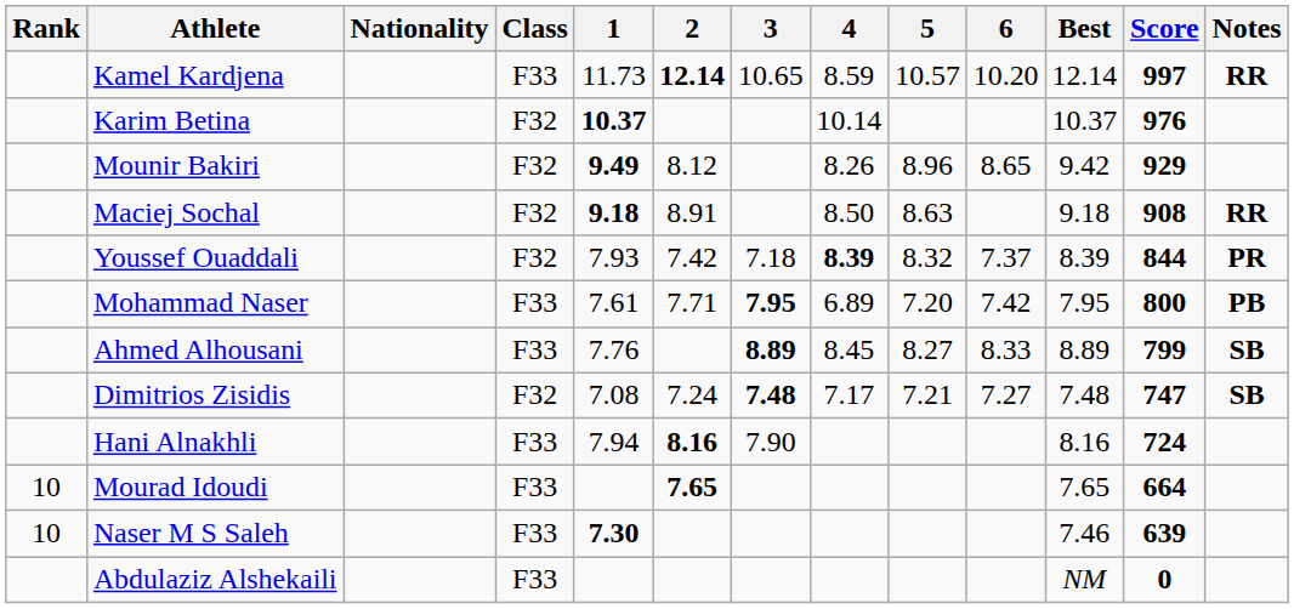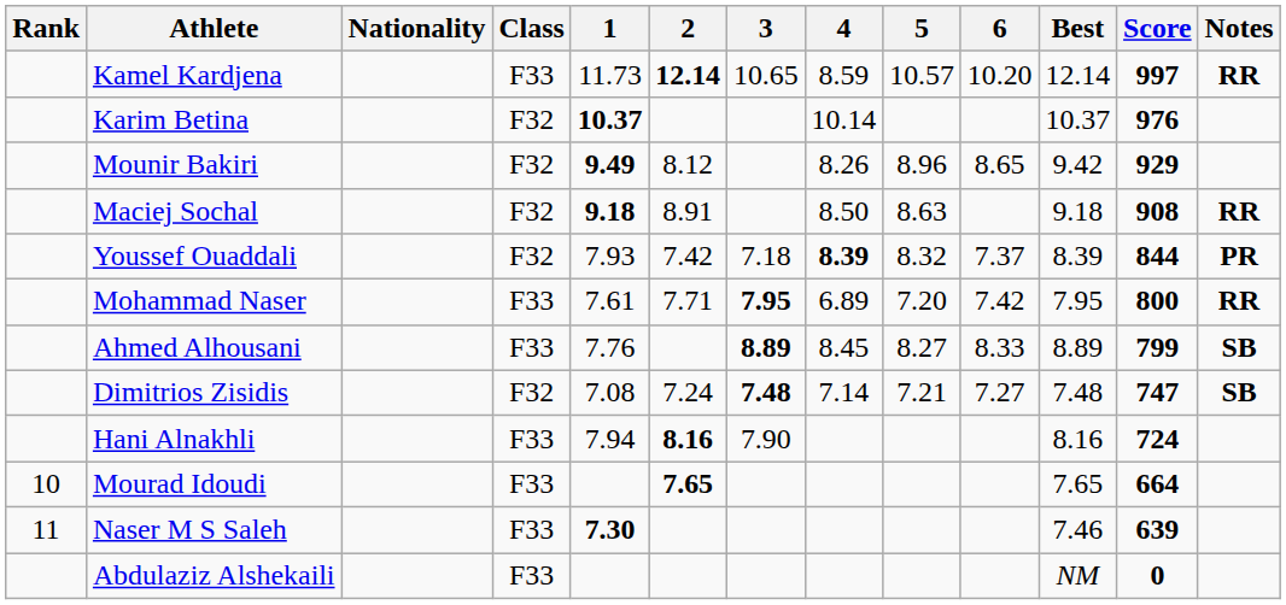 <table class="wikitable sortable" style="text-align:center">
 <tr>
 <th>Rank</th>
 <th>Athlete</th>
 <th>Nationality</th>
 <th>Class</th>
 <th width="25">1</th>
 <th width="25">2</th>
 <th width="25">3</th>
 <th width="25">4</th>
 <th width="25">5</th>
 <th width="25">6</th>
 <th>Best</th>
 <th><a href='#'>Score</a></th>
 <th>Notes</th>
 </tr>
 <tr>
 <td></td>
 <td style="text-align:left;"><a href='#'>Kamel Kardjena</a></td>
 <td style="text-align:left;"></td>
 <td>F33</td>
 <td>11.73</td>
 <td><strong>12.14</strong></td>
 <td>10.65</td>
 <td>8.59</td>
 <td>10.57</td>
 <td>10.20</td>
 <td>12.14</td>
 <td><strong>997</strong></td>
 <td><strong>RR</strong></td>
 </tr>
 <tr>
 <td></td>
 <td style="text-align:left;"><a href='#'>Karim Betina</a></td>
 <td style="text-align:left;"></td>
 <td>F32</td>
 <td><strong>10.37</strong></td>
 <td></td>
 <td></td>
 <td>10.14</td>
 <td></td>
 <td></td>
 <td>10.37</td>
 <td><strong>976</strong></td>
 <td></td>
 </tr>
 <tr>
 <td></td>
 <td style="text-align:left;"><a href='#'>Mounir Bakiri</a></td>
 <td style="text-align:left;"></td>
 <td>F32</td>
 <td><strong>9.49</strong></td>
 <td>8.12</td>
 <td></td>
 <td>8.26</td>
 <td>8.96</td>
 <td>8.65</td>
 <td>9.42</td>
 <td><strong>929</strong></td>
 <td></td>
 </tr>
 <tr>
 <td></td>
 <td style="text-align:left;"><a href='#'>Maciej Sochal</a></td>
 <td style="text-align:left;"></td>
 <td>F32</td>
 <td><strong>9.18</strong></td>
 <td>8.91</td>
 <td></td>
 <td>8.50</td>
 <td>8.63</td>
 <td></td>
 <td>9.18</td>
 <td><strong>908</strong></td>
 <td><strong>RR</strong></td>
 </tr>
 <tr>
 <td></td>
 <td style="text-align:left;"><a href='#'>Youssef Ouaddali</a></td>
 <td style="text-align:left;"></td>
 <td>F32</td>
 <td>7.93</td>
 <td>7.42</td>
 <td>7.18</td>
 <td><strong>8.39</strong></td>
 <td>8.32</td>
 <td>7.37</td>
 <td>8.39</td>
 <td><strong>844</strong></td>
 <td><strong>PR</strong></td>
 </tr>
 <tr>
 <td></td>
 <td style="text-align:left;"><a href='#'>Mohammad Naser</a></td>
 <td style="text-align:left;"></td>
 <td>F33</td>
 <td>7.61</td>
 <td>7.71</td>
 <td><strong>7.95</strong></td>
 <td>6.89</td>
 <td>7.20</td>
 <td>7.42</td>
 <td>7.95</td>
 <td><strong>800</strong></td>
-<td><strong>PB</strong></td>
+<td><strong>RR</strong></td>
 </tr>
 <tr>
 <td></td>
 <td style="text-align:left;"><a href='#'>Ahmed Alhousani</a></td>
 <td style="text-align:left;"></td>
 <td>F33</td>
 <td>7.76</td>
 <td></td>
 <td><strong>8.89</strong></td>
 <td>8.45</td>
 <td>8.27</td>
 <td>8.33</td>
 <td>8.89</td>
 <td><strong>799</strong></td>
 <td><strong>SB</strong></td>
 </tr>
 <tr>
 <td></td>
 <td style="text-align:left;"><a href='#'>Dimitrios Zisidis</a></td>
 <td style="text-align:left;"></td>
 <td>F32</td>
 <td>7.08</td>
 <td>7.24</td>
 <td><strong>7.48</strong></td>
-<td>7.17</td>
+<td>7.14</td>
 <td>7.21</td>
 <td>7.27</td>
 <td>7.48</td>
 <td><strong>747</strong></td>
 <td><strong>SB</strong></td>
 </tr>
 <tr>
 <td></td>
 <td style="text-align:left;"><a href='#'>Hani Alnakhli</a></td>
 <td style="text-align:left;"></td>
 <td>F33</td>
 <td>7.94</td>
 <td><strong>8.16</strong></td>
 <td>7.90</td>
 <td></td>
 <td></td>
 <td></td>
 <td>8.16</td>
 <td><strong>724</strong></td>
 <td></td>
 </tr>
 <tr>
 <td>10</td>
 <td style="text-align:left;"><a href='#'>Mourad Idoudi</a></td>
 <td style="text-align:left;"></td>
 <td>F33</td>
 <td></td>
 <td><strong>7.65</strong></td>
 <td></td>
 <td></td>
 <td></td>
 <td></td>
 <td>7.65</td>
 <td><strong>664</strong></td>
 <td></td>
 </tr>
 <tr>
-<td>10</td>
+<td>11</td>
 <td style="text-align:left;"><a href='#'>Naser M S Saleh</a></td>
 <td style="text-align:left;"></td>
 <td>F33</td>
 <td><strong>7.30</strong></td>
 <td></td>
 <td></td>
 <td></td>
 <td></td>
 <td></td>
 <td>7.46</td>
 <td><strong>639</strong></td>
 <td></td>
 </tr>
 <tr>
 <td></td>
 <td style="text-align:left;"><a href='#'>Abdulaziz Alshekaili</a></td>
 <td style="text-align:left;"></td>
 <td>F33</td>
 <td></td>
 <td></td>
 <td></td>
 <td></td>
 <td></td>
 <td></td>
 <td><em>NM</em></td>
 <td><strong>0</strong></td>
 <td></td>
 </tr>
 </table>
